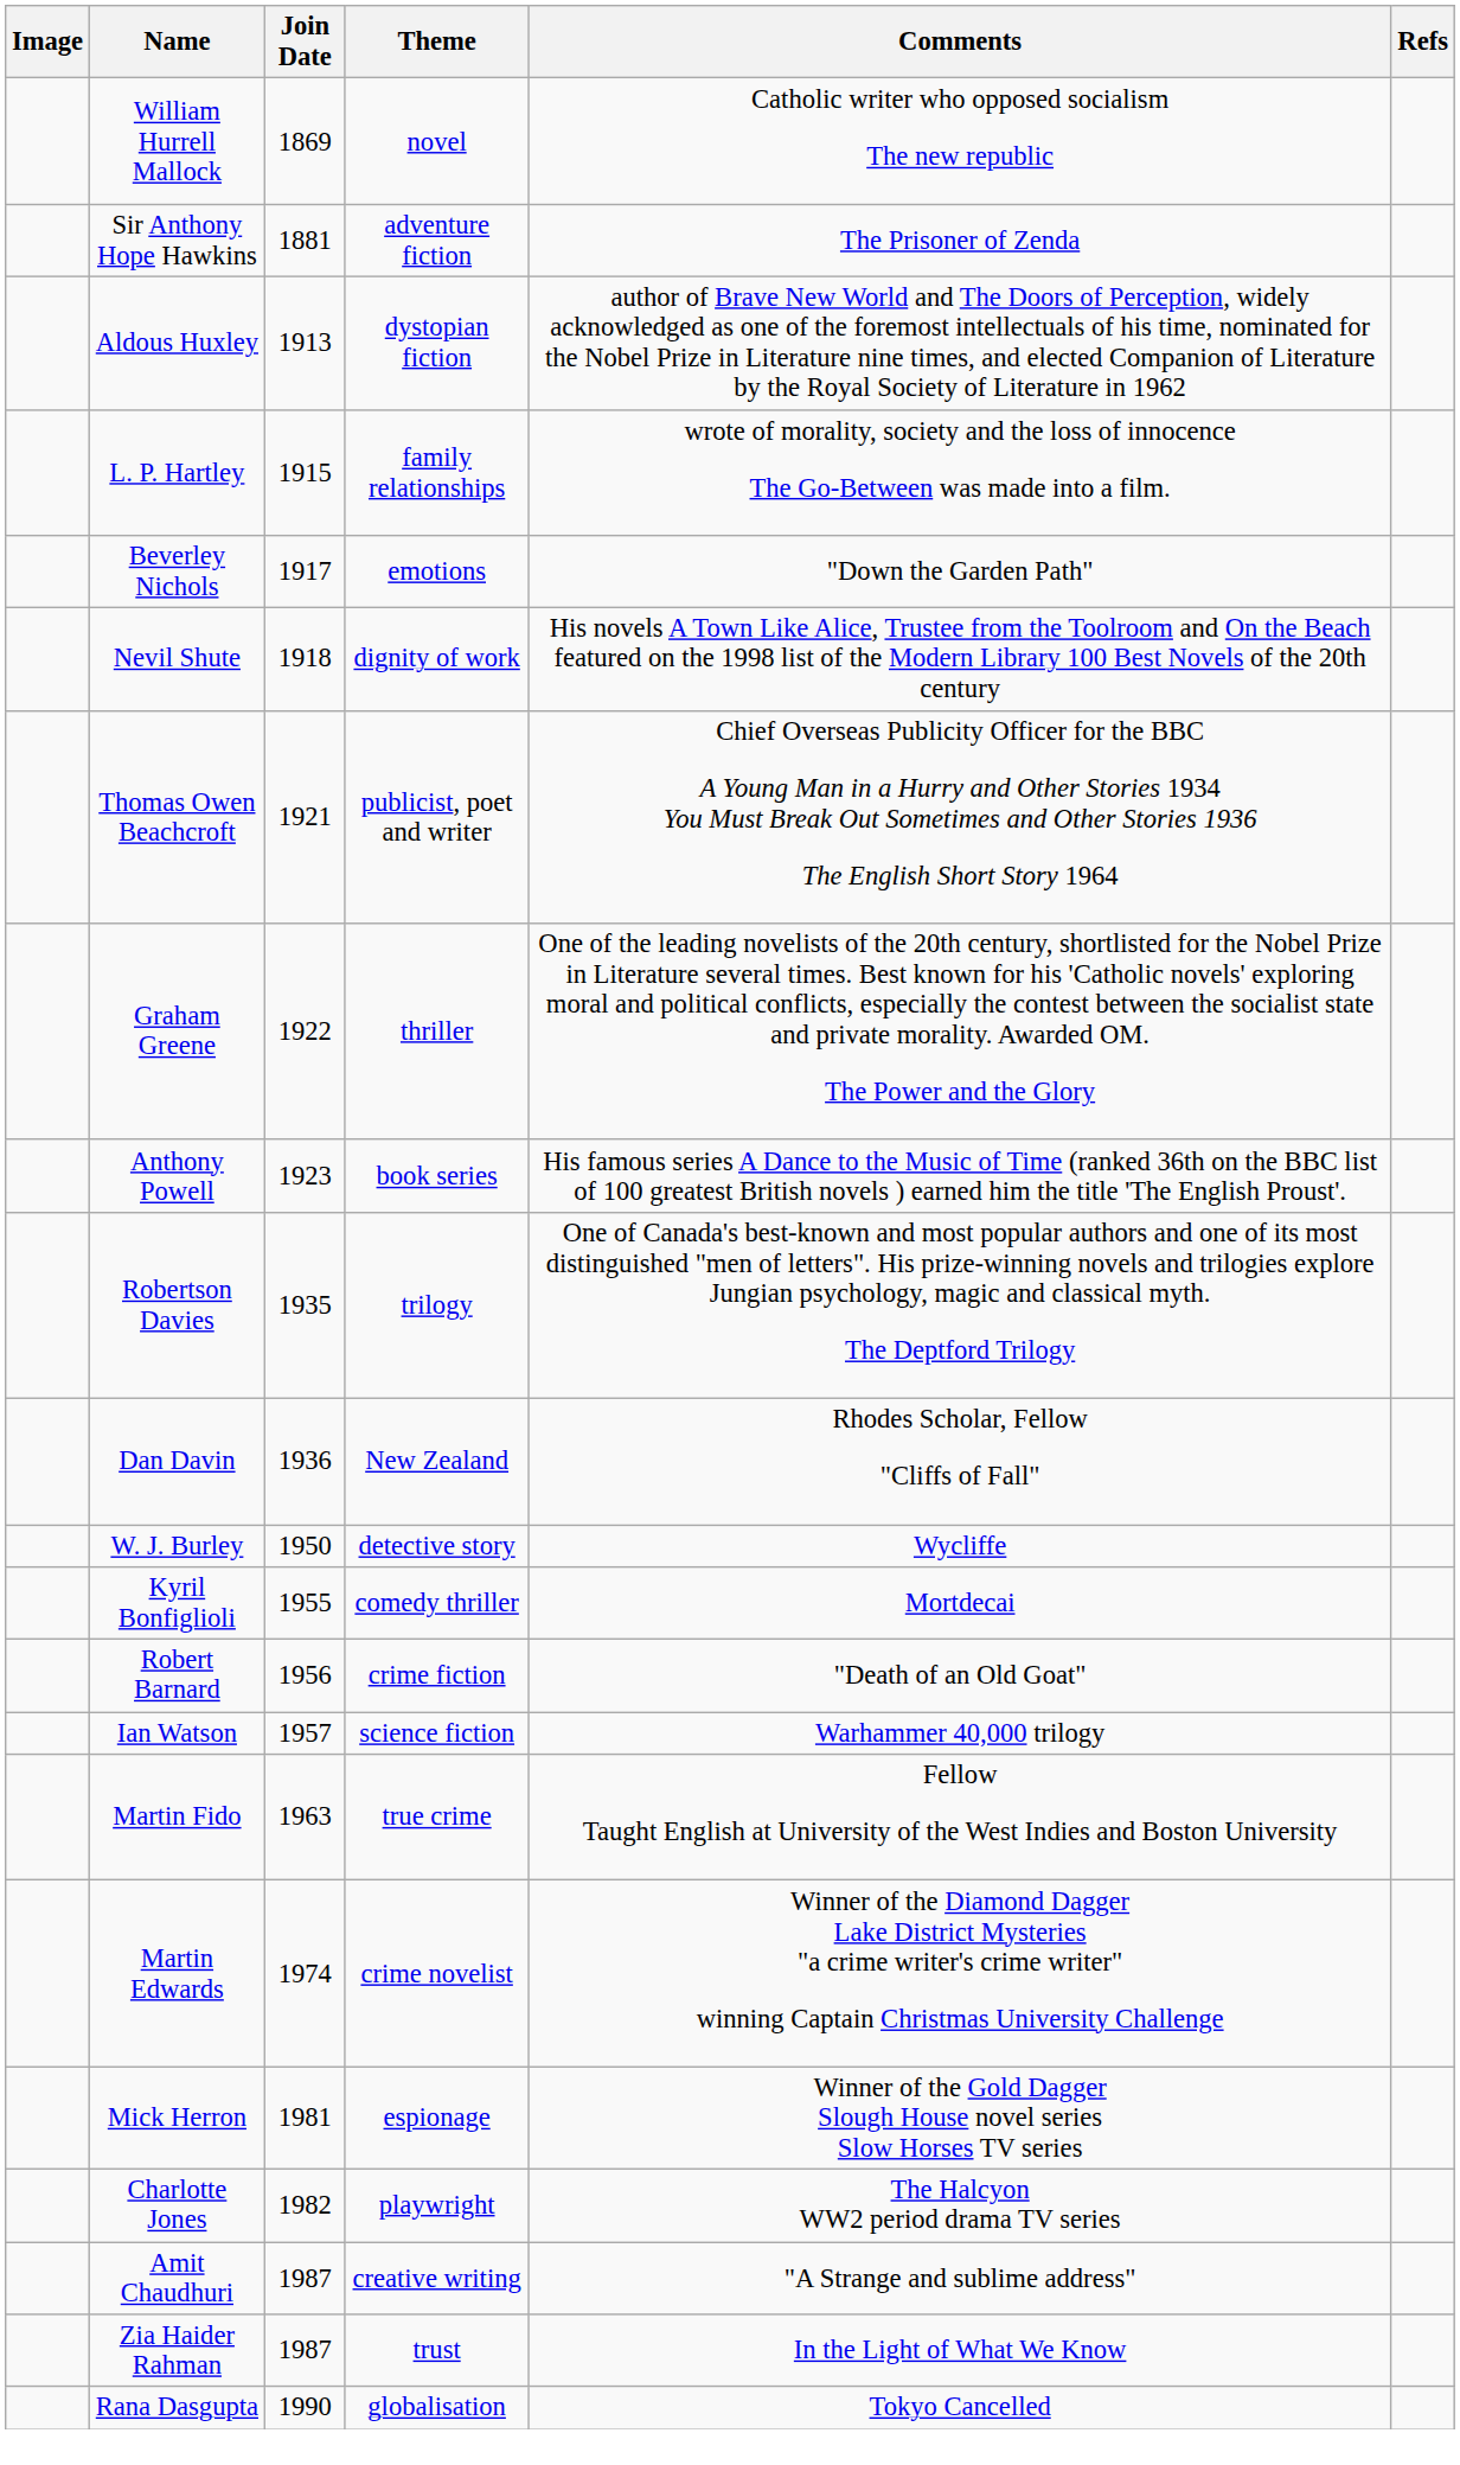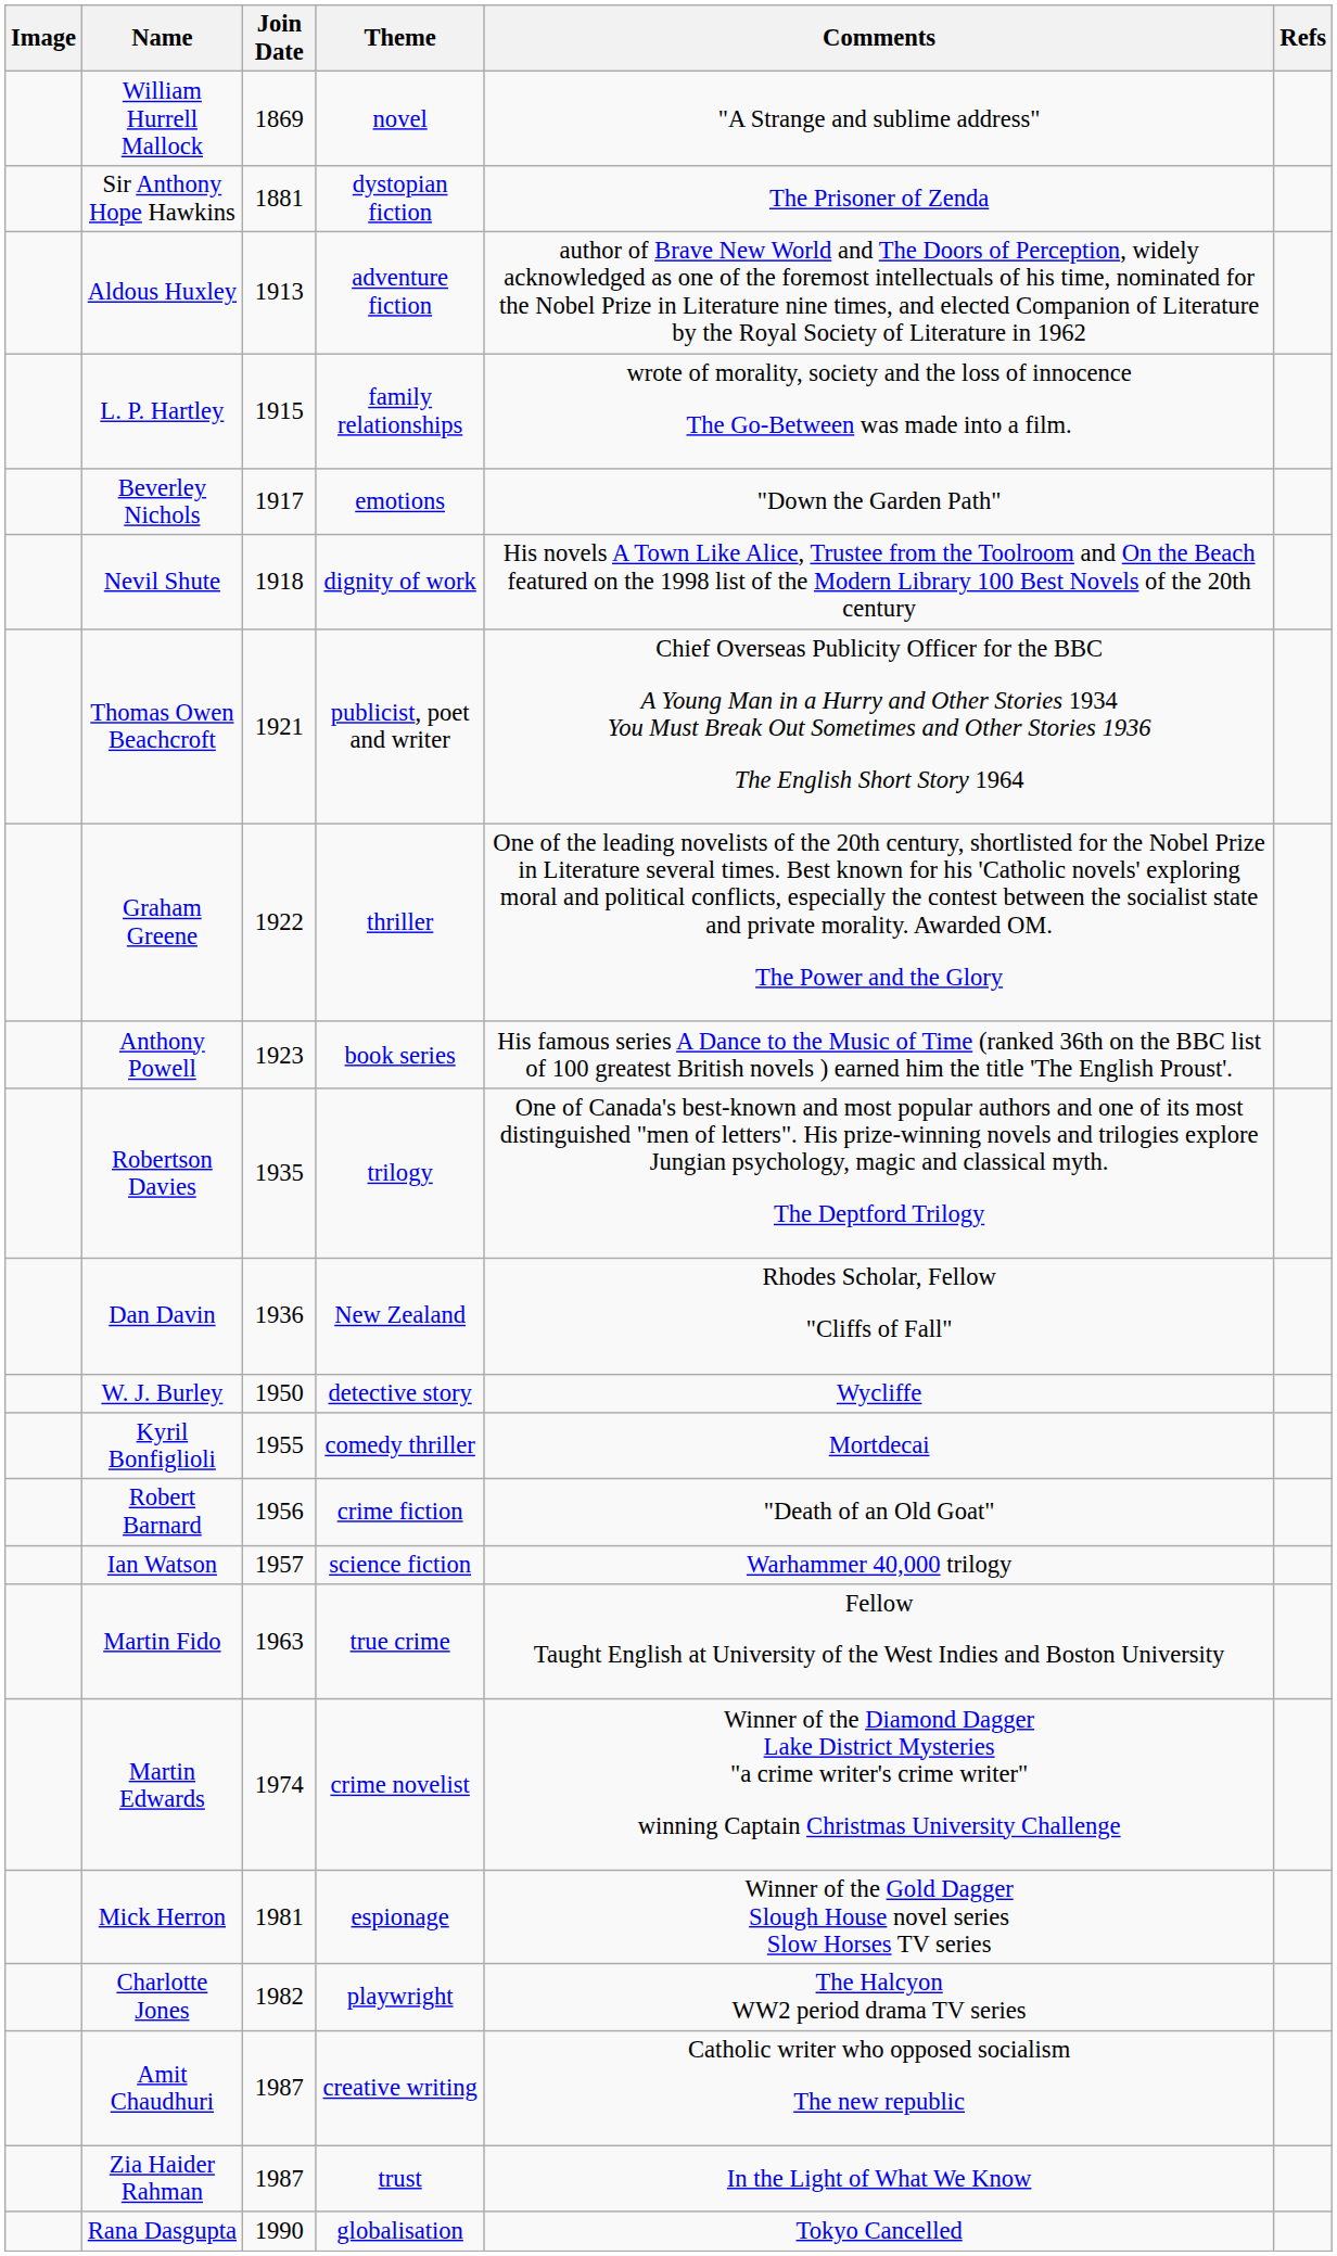 <table class="wikitable sortable" style="text-align:center;">
 <tr>
 <th class="unsortable">Image</th>
 <th scope=col>Name</th>
 <th scope=col>Join Date</th>
 <th scope=col>Theme</th>
 <th scope=col>Comments</th>
 <th scope=col>Refs</th>
 </tr>
 <tr>
 <td></td>
 <td><a href='#'>William Hurrell Mallock</a></td>
 <td>1869</td>
 <td><a href='#'>novel</a></td>
-<td>Catholic writer who opposed socialism <p><a href='#'>The new republic</a></p></td>
+<td>"A Strange and sublime address"</td>
 <td></td>
 </tr>
 <tr>
 <td></td>
 <td>Sir <a href='#'>Anthony Hope</a> Hawkins</td>
 <td>1881</td>
-<td><a href='#'>adventure fiction</a></td>
+<td><a href='#'>dystopian fiction</a></td>
 <td><a href='#'>The Prisoner of Zenda</a></td>
 <td></td>
 </tr>
 <tr>
 <td></td>
 <td><a href='#'>Aldous Huxley</a></td>
 <td>1913</td>
-<td><a href='#'>dystopian fiction</a></td>
+<td><a href='#'>adventure fiction</a></td>
 <td>author of <a href='#'>Brave New World</a> and <a href='#'>The Doors of Perception</a>, widely acknowledged as one of the foremost intellectuals of his time, nominated for the Nobel Prize in Literature nine times, and elected Companion of Literature by the Royal Society of Literature in 1962</td>
 <td></td>
 </tr>
 <tr>
 <td></td>
 <td><a href='#'>L. P. Hartley</a></td>
 <td>1915</td>
 <td><a href='#'>family relationships</a></td>
 <td>wrote of morality, society and the loss of innocence <p> <a href='#'>The Go-Between</a> was made into a film.</p></td>
 <td></td>
 </tr>
 <tr>
 <td></td>
 <td><a href='#'>Beverley Nichols</a></td>
 <td>1917</td>
 <td><a href='#'>emotions</a></td>
 <td>"Down the Garden Path"</td>
 <td></td>
 </tr>
 <tr>
 <td></td>
 <td><a href='#'>Nevil Shute</a></td>
 <td>1918</td>
 <td><a href='#'>dignity of work</a></td>
 <td>His novels <a href='#'>A Town Like Alice</a>, <a href='#'>Trustee from the Toolroom</a> and <a href='#'>On the Beach</a> featured on the 1998 list of the <a href='#'>Modern Library 100 Best Novels</a> of the 20th century</td>
 <td></td>
 </tr>
 <tr>
 <td></td>
 <td><a href='#'>Thomas Owen Beachcroft</a></td>
 <td>1921</td>
 <td><a href='#'>publicist</a>, poet and writer</td>
 <td>Chief Overseas Publicity Officer for the BBC<p><em>A Young Man in a Hurry and Other Stories</em> 1934<br><em>You Must Break Out Sometimes and Other Stories 1936</em></p><p><em>The English Short Story</em> 1964</p></td>
 </tr>
 <tr>
 <td></td>
 <td><a href='#'>Graham Greene</a></td>
 <td>1922</td>
 <td><a href='#'>thriller</a></td>
 <td>One of the leading novelists of the 20th century, shortlisted for the Nobel Prize in Literature several times. Best known for his 'Catholic novels' exploring moral and political conflicts, especially the contest between the socialist state and private morality. Awarded OM. <p><a href='#'>The Power and the Glory</a></p></td>
 <td></td>
 </tr>
 <tr>
 <td></td>
 <td><a href='#'>Anthony Powell</a></td>
 <td>1923</td>
 <td><a href='#'>book series</a></td>
 <td>His famous series <a href='#'>A Dance to the Music of Time</a> (ranked 36th on the BBC list of 100 greatest British novels ) earned him the title 'The English Proust'.</td>
 <td></td>
 </tr>
 <tr>
 <td></td>
 <td><a href='#'>Robertson Davies</a></td>
 <td>1935</td>
 <td><a href='#'>trilogy</a></td>
 <td>One of Canada's best-known and most popular authors and one of its most distinguished "men of letters". His prize-winning novels and trilogies explore Jungian psychology, magic and classical myth.<p><a href='#'>The Deptford Trilogy</a></p></td>
 <td></td>
 </tr>
 <tr>
 <td></td>
 <td><a href='#'>Dan Davin</a></td>
 <td>1936</td>
 <td><a href='#'>New Zealand</a></td>
 <td>Rhodes Scholar, Fellow<p>"Cliffs of Fall"</p></td>
 <td></td>
 </tr>
 <tr>
 <td></td>
 <td><a href='#'>W. J. Burley</a></td>
 <td>1950</td>
 <td><a href='#'>detective story</a></td>
 <td><a href='#'>Wycliffe</a></td>
 <td></td>
 </tr>
 <tr>
 <td></td>
 <td><a href='#'>Kyril Bonfiglioli</a></td>
 <td>1955</td>
 <td><a href='#'>comedy thriller</a></td>
 <td><a href='#'>Mortdecai</a></td>
 <td></td>
 </tr>
 <tr>
 <td></td>
 <td><a href='#'>Robert Barnard</a></td>
 <td>1956</td>
 <td><a href='#'>crime fiction</a></td>
 <td>"Death of an Old Goat"</td>
 <td></td>
 </tr>
 <tr>
 <td></td>
 <td><a href='#'>Ian Watson</a></td>
 <td>1957</td>
 <td><a href='#'>science fiction</a></td>
 <td><a href='#'>Warhammer 40,000</a> trilogy</td>
 <td></td>
 </tr>
 <tr>
 <td></td>
 <td><a href='#'>Martin Fido</a></td>
 <td>1963</td>
 <td><a href='#'>true crime</a></td>
 <td>Fellow<p>Taught English at University of the West Indies and Boston University</p></td>
 <td></td>
 </tr>
 <tr>
 <td></td>
 <td><a href='#'>Martin Edwards</a></td>
 <td>1974</td>
 <td><a href='#'>crime novelist</a></td>
 <td>Winner of the <a href='#'>Diamond Dagger</a><br><a href='#'>Lake District Mysteries</a><br>"a crime writer's crime writer"<p>winning Captain <a href='#'>Christmas University Challenge</a></p></td>
 <td></td>
 </tr>
 <tr>
 <td></td>
 <td><a href='#'>Mick Herron</a></td>
 <td>1981</td>
 <td><a href='#'>espionage</a></td>
 <td>Winner of the <a href='#'>Gold Dagger</a><br><a href='#'>Slough House</a> novel series<br><a href='#'>Slow Horses</a> TV series</td>
 <td></td>
 </tr>
 <tr>
 <td></td>
 <td><a href='#'>Charlotte Jones</a></td>
 <td>1982</td>
 <td><a href='#'>playwright</a></td>
 <td><a href='#'>The Halcyon</a><br>WW2 period drama TV series</td>
 <td></td>
 </tr>
 <tr>
 <td></td>
 <td><a href='#'>Amit Chaudhuri</a></td>
 <td>1987</td>
 <td><a href='#'>creative writing</a></td>
-<td>"A Strange and sublime address"</td>
+<td>Catholic writer who opposed socialism <p><a href='#'>The new republic</a></p></td>
 <td></td>
 </tr>
 <tr>
 <td></td>
 <td><a href='#'>Zia Haider Rahman</a></td>
 <td>1987</td>
 <td><a href='#'>trust</a></td>
 <td><a href='#'>In the Light of What We Know</a></td>
 <td></td>
 </tr>
 <tr>
 <td></td>
 <td><a href='#'>Rana Dasgupta</a></td>
 <td>1990</td>
 <td><a href='#'>globalisation</a></td>
 <td><a href='#'>Tokyo Cancelled</a></td>
 <td></td>
 </tr>
 </table>
